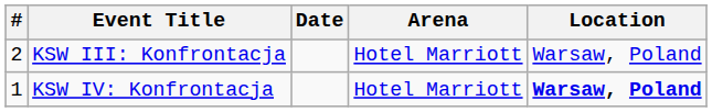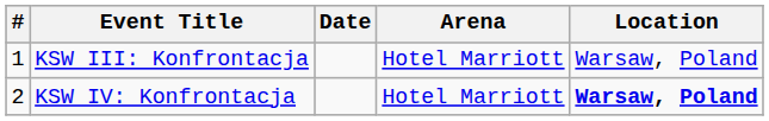 <table class="sortable wikitable succession-box" style="margin:1.0em auto; font-size:90%;">
 <tr>
 <th scope="col">#</th>
 <th scope="col">Event Title</th>
 <th scope="col">Date</th>
 <th scope="col">Arena</th>
 <th scope="col">Location</th>
 </tr>
 <tr>
-<td align=center>2</td>
+<td align=center>1</td>
 <td><a href='#'>KSW III: Konfrontacja</a></td>
 <td></td>
 <td><a href='#'>Hotel Marriott</a></td>
 <td> <a href='#'>Warsaw</a>, <a href='#'>Poland</a></td>
 </tr>
 <tr>
-<td align=center>1</td>
+<td align=center>2</td>
 <td><a href='#'>KSW IV: Konfrontacja</a></td>
 <td></td>
 <td><a href='#'>Hotel Marriott</a></td>
 <td><strong> <a href='#'>Warsaw</a>, <a href='#'>Poland</a></strong></td>
 </tr>
 </table>
